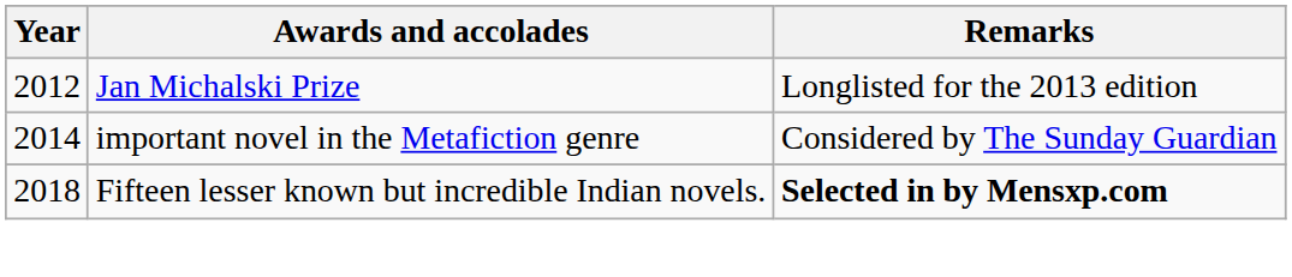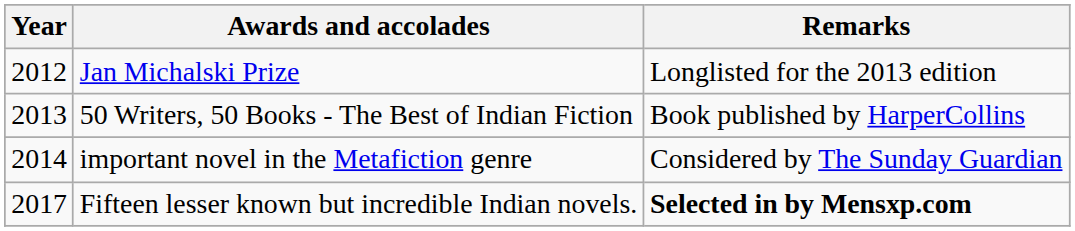 <table class="wikitable">
 <tr>
 <th>Year</th>
 <th>Awards and accolades</th>
 <th>Remarks</th>
 </tr>
 <tr>
 <td>2012</td>
 <td><a href='#'>Jan Michalski Prize</a></td>
 <td>Longlisted for the 2013 edition</td>
 </tr>
 <tr>
+<td>2013</td>
+<td>50 Writers, 50 Books - The Best of Indian Fiction</td>
+<td>Book published by <a href='#'>HarperCollins</a></td>
+</tr>
+<tr>
 <td>2014</td>
 <td>important novel in the <a href='#'>Metafiction</a> genre</td>
 <td>Considered by <a href='#'>The Sunday Guardian</a></td>
 </tr>
 <tr>
-<td>2018</td>
+<td>2017</td>
 <td>Fifteen lesser known but incredible Indian novels.</td>
 <td><strong>Selected in by Mensxp.com</strong></td>
 </tr>
 </table>
